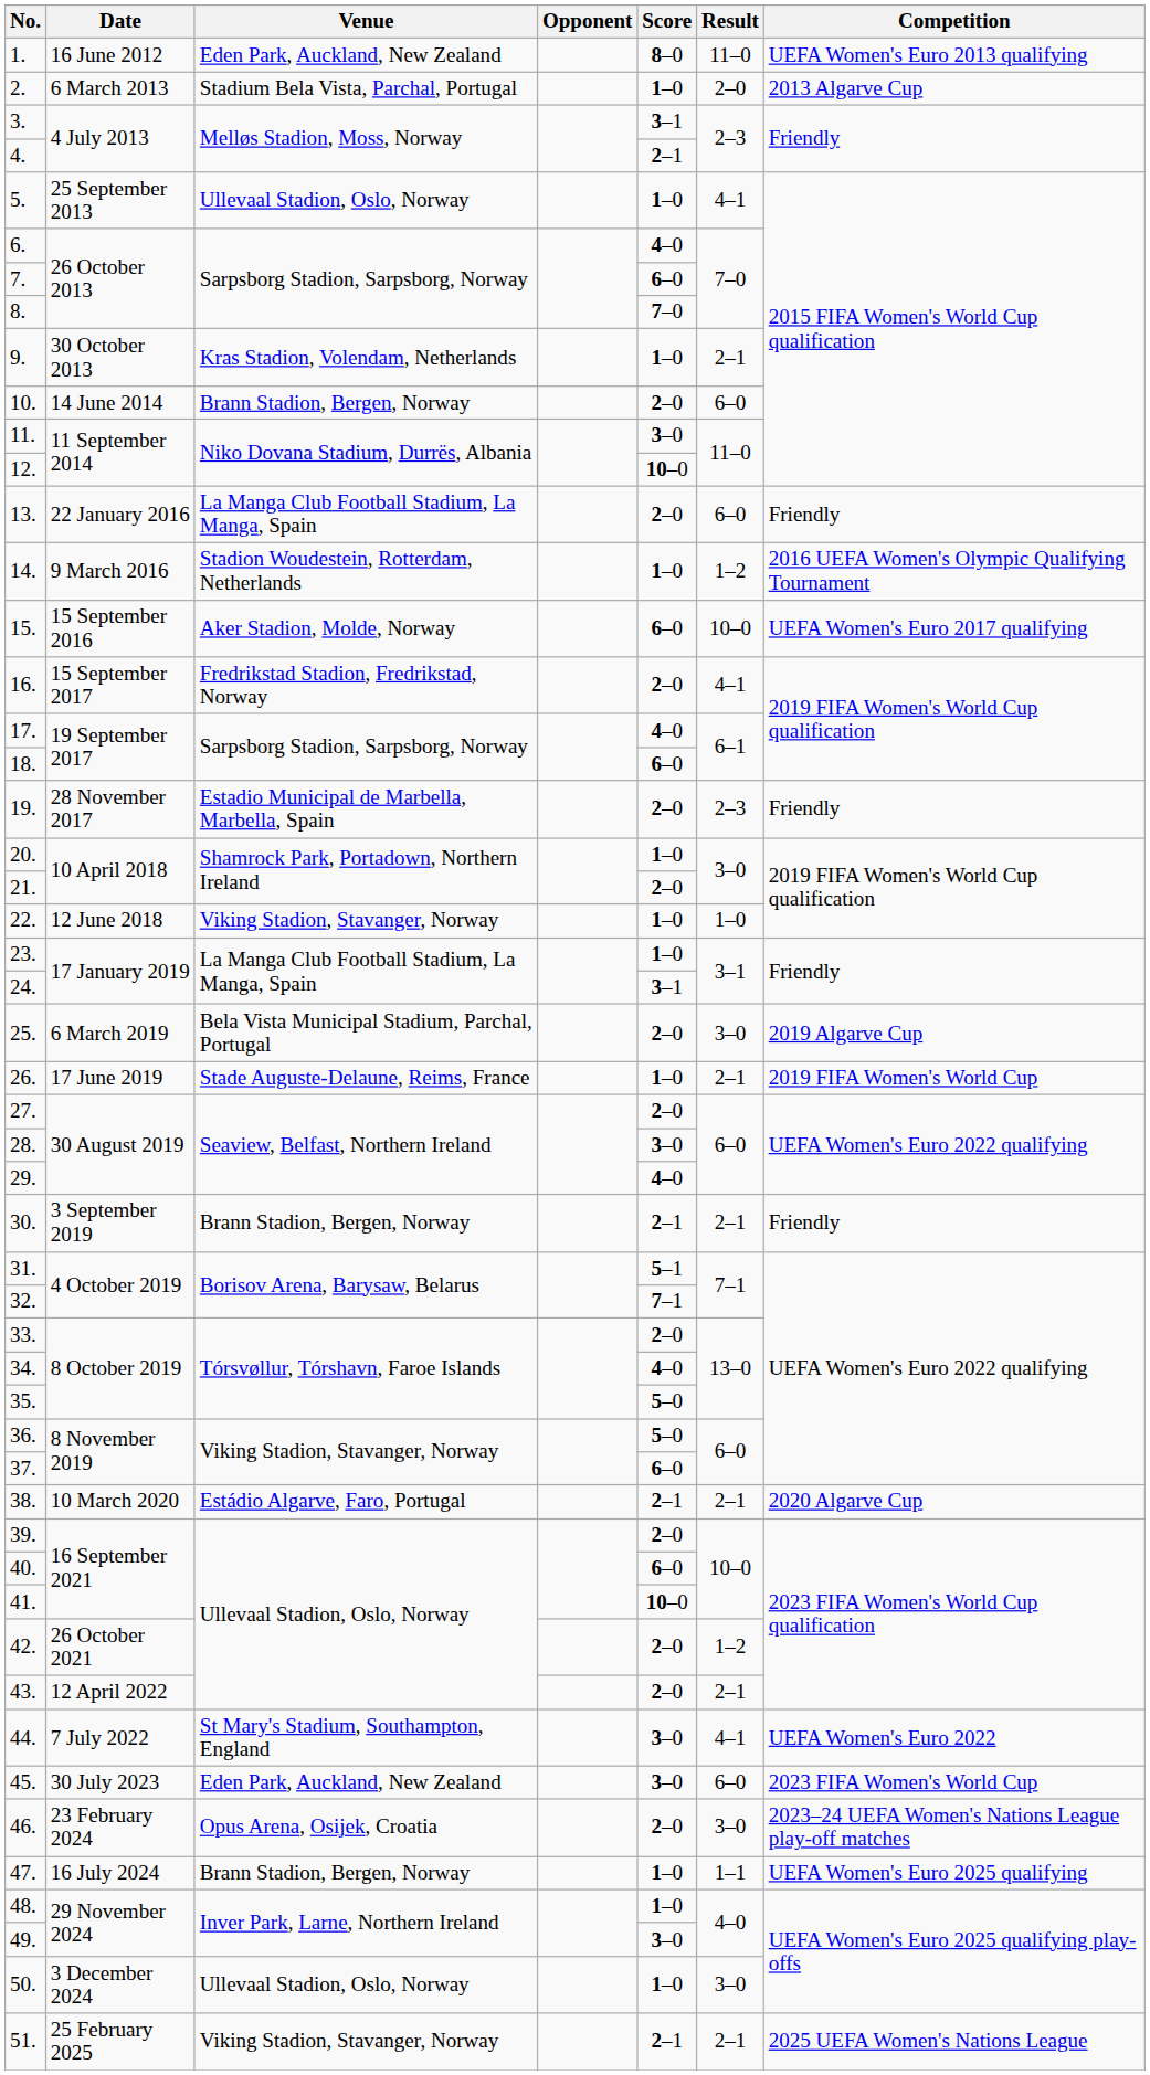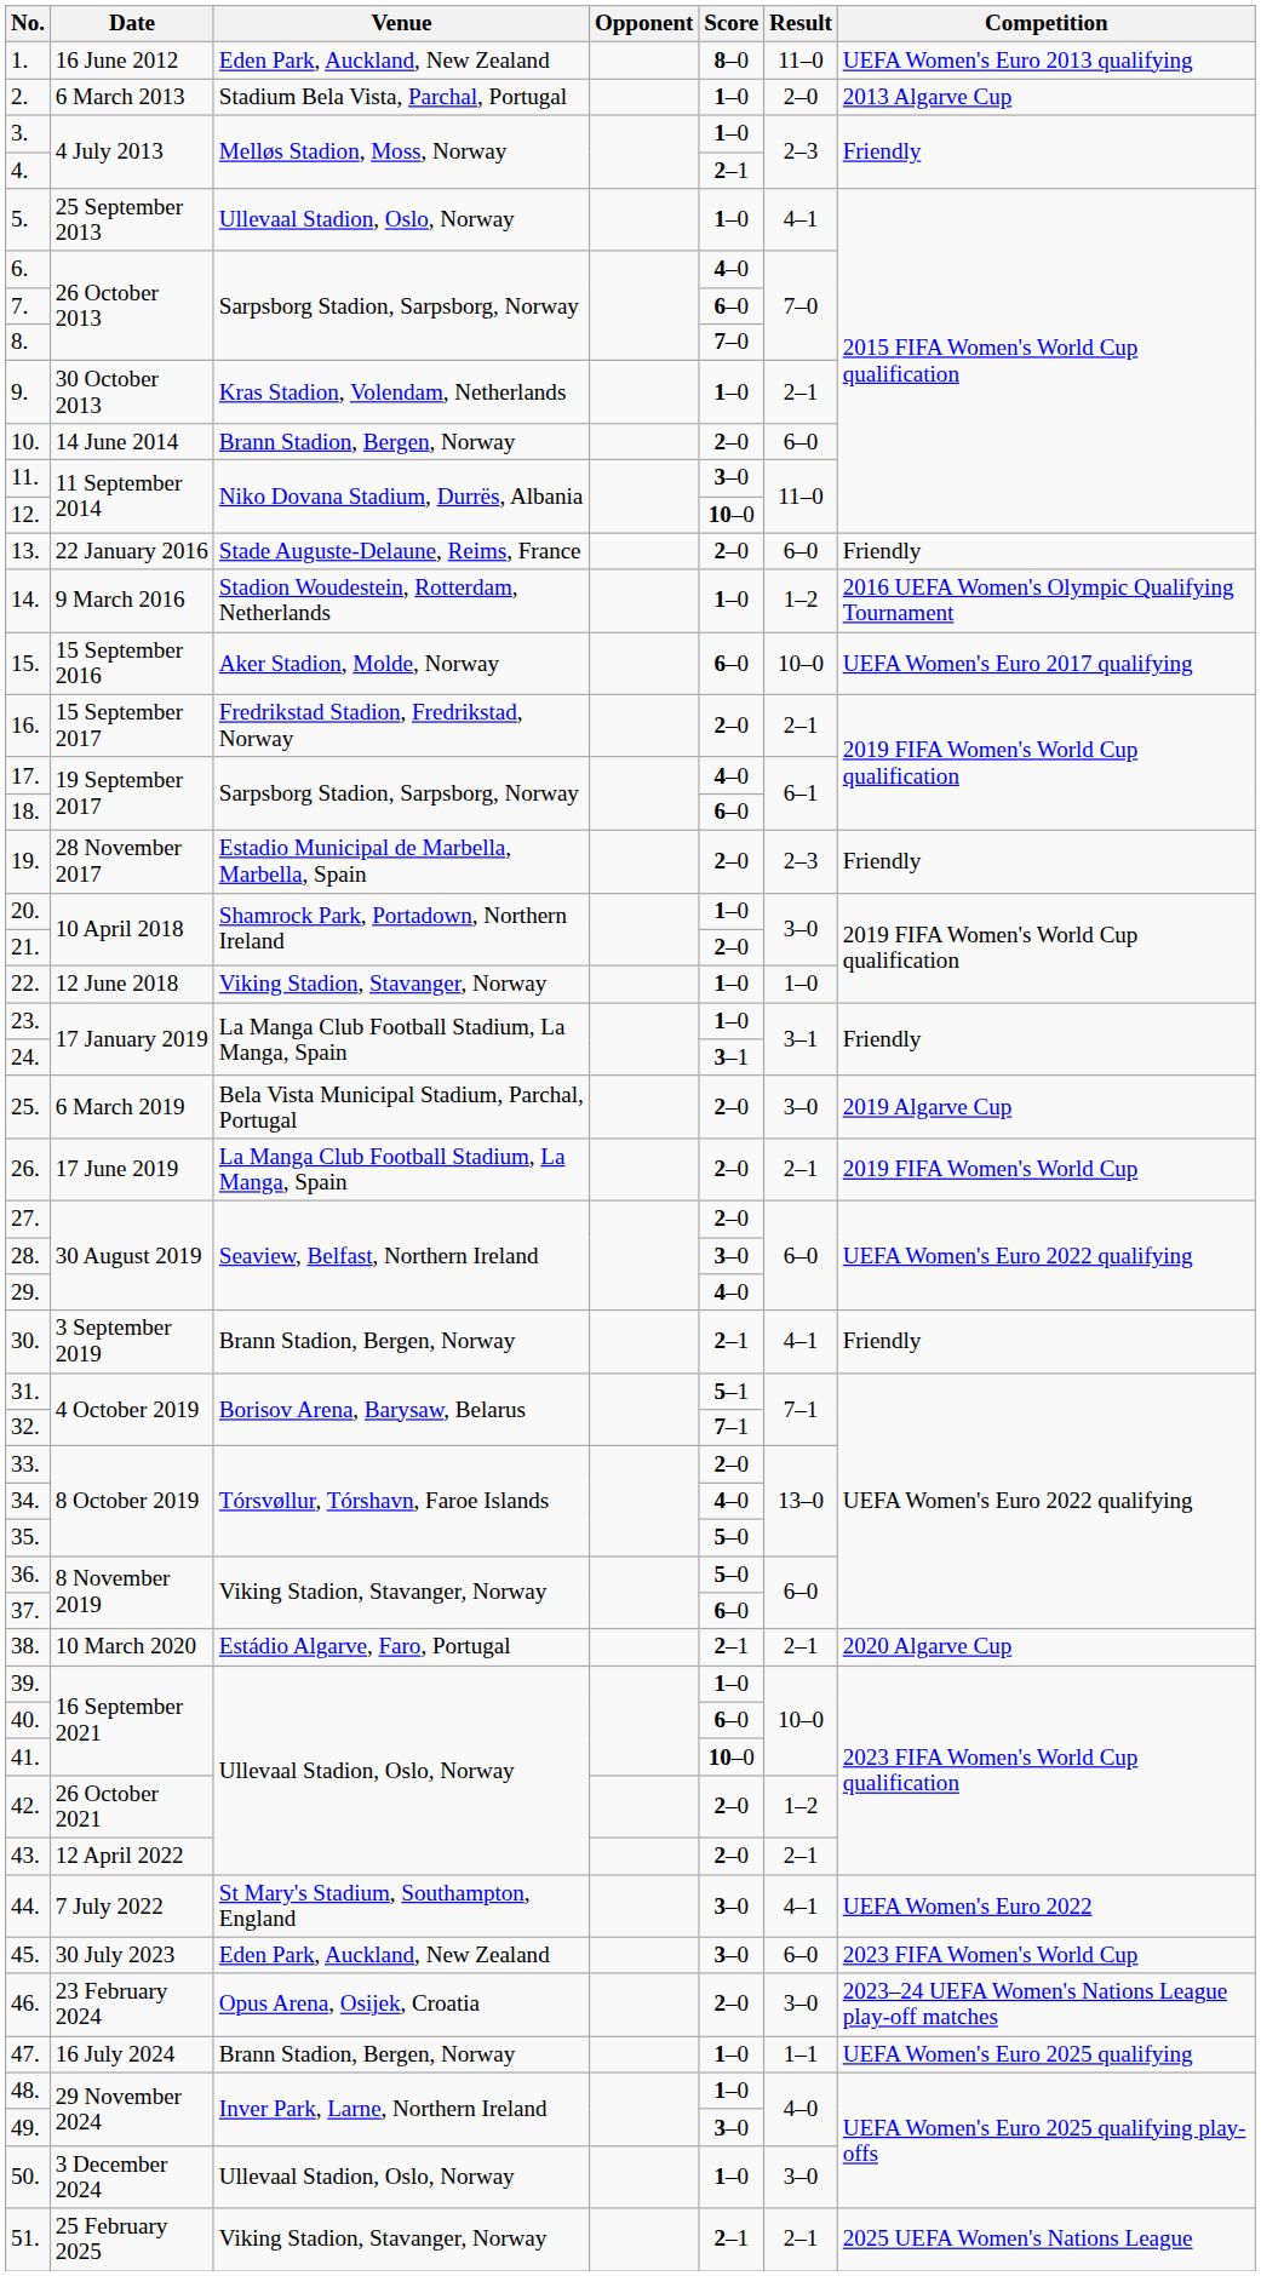 <table class="wikitable">
 <tr>
 <th>No.</th>
 <th>Date</th>
 <th>Venue</th>
 <th>Opponent</th>
 <th>Score</th>
 <th>Result</th>
 <th>Competition</th>
 </tr>
 <tr>
 <td>1.</td>
 <td>16 June 2012</td>
 <td><a href='#'>Eden Park</a>, <a href='#'>Auckland</a>, New Zealand</td>
 <td></td>
 <td align=center><strong>8</strong>–0</td>
 <td align=center>11–0</td>
 <td><a href='#'>UEFA Women's Euro 2013 qualifying</a></td>
 </tr>
 <tr>
 <td>2.</td>
 <td>6 March 2013</td>
 <td>Stadium Bela Vista, <a href='#'>Parchal</a>, Portugal</td>
 <td></td>
 <td align=center><strong>1</strong>–0</td>
 <td align=center>2–0</td>
 <td><a href='#'>2013 Algarve Cup</a></td>
 </tr>
 <tr>
 <td>3.</td>
 <td rowspan=2>4 July 2013</td>
 <td rowspan=2><a href='#'>Melløs Stadion</a>, <a href='#'>Moss</a>, Norway</td>
 <td rowspan=2></td>
-<td align=center><strong>3</strong>–1</td>
+<td align=center><strong>1</strong>–0</td>
 <td rowspan=2 align=center>2–3</td>
 <td rowspan=2><a href='#'>Friendly</a></td>
 </tr>
 <tr>
 <td>4.</td>
 <td align=center><strong>2</strong>–1</td>
 </tr>
 <tr>
 <td>5.</td>
 <td>25 September 2013</td>
 <td><a href='#'>Ullevaal Stadion</a>, <a href='#'>Oslo</a>, Norway</td>
 <td></td>
 <td align=center><strong>1</strong>–0</td>
 <td align=center>4–1</td>
 <td rowspan=8><a href='#'>2015 FIFA Women's World Cup qualification</a></td>
 </tr>
 <tr>
 <td>6.</td>
 <td rowspan=3>26 October 2013</td>
 <td rowspan=3>Sarpsborg Stadion, Sarpsborg, Norway</td>
 <td rowspan=3></td>
 <td align=center><strong>4</strong>–0</td>
 <td rowspan=3 align=center>7–0</td>
 </tr>
 <tr>
 <td>7.</td>
 <td align=center><strong>6</strong>–0</td>
 </tr>
 <tr>
 <td>8.</td>
 <td align=center><strong>7</strong>–0</td>
 </tr>
 <tr>
 <td>9.</td>
 <td>30 October 2013</td>
 <td><a href='#'>Kras Stadion</a>, <a href='#'>Volendam</a>, Netherlands</td>
 <td></td>
 <td align=center><strong>1</strong>–0</td>
 <td align=center>2–1</td>
 </tr>
 <tr>
 <td>10.</td>
 <td>14 June 2014</td>
 <td><a href='#'>Brann Stadion</a>, <a href='#'>Bergen</a>, Norway</td>
 <td></td>
 <td align=center><strong>2</strong>–0</td>
 <td align=center>6–0</td>
 </tr>
 <tr>
 <td>11.</td>
 <td rowspan=2>11 September 2014</td>
 <td rowspan=2><a href='#'>Niko Dovana Stadium</a>, <a href='#'>Durrës</a>, Albania</td>
 <td rowspan=2></td>
 <td align=center><strong>3</strong>–0</td>
 <td rowspan=2 align=center>11–0</td>
 </tr>
 <tr>
 <td>12.</td>
 <td align=center><strong>10</strong>–0</td>
 </tr>
 <tr>
 <td>13.</td>
 <td>22 January 2016</td>
-<td><a href='#'>La Manga Club Football Stadium</a>, <a href='#'>La Manga</a>, Spain</td>
+<td><a href='#'>Stade Auguste-Delaune</a>, <a href='#'>Reims</a>, France</td>
 <td></td>
 <td align=center><strong>2</strong>–0</td>
 <td align=center>6–0</td>
 <td>Friendly</td>
 </tr>
 <tr>
 <td>14.</td>
 <td>9 March 2016</td>
 <td><a href='#'>Stadion Woudestein</a>, <a href='#'>Rotterdam</a>, Netherlands</td>
 <td></td>
 <td align=center><strong>1</strong>–0</td>
 <td align=center>1–2</td>
 <td><a href='#'>2016 UEFA Women's Olympic Qualifying Tournament</a></td>
 </tr>
 <tr>
 <td>15.</td>
 <td>15 September 2016</td>
 <td><a href='#'>Aker Stadion</a>, <a href='#'>Molde</a>, Norway</td>
 <td></td>
 <td align=center><strong>6</strong>–0</td>
 <td align=center>10–0</td>
 <td><a href='#'>UEFA Women's Euro 2017 qualifying</a></td>
 </tr>
 <tr>
 <td>16.</td>
 <td>15 September 2017</td>
 <td><a href='#'>Fredrikstad Stadion</a>, <a href='#'>Fredrikstad</a>, Norway</td>
 <td></td>
 <td align=center><strong>2</strong>–0</td>
-<td align=center>4–1</td>
+<td align=center>2–1</td>
 <td rowspan=3><a href='#'>2019 FIFA Women's World Cup qualification</a></td>
 </tr>
 <tr>
 <td>17.</td>
 <td rowspan=2>19 September 2017</td>
 <td rowspan=2>Sarpsborg Stadion, Sarpsborg, Norway</td>
 <td rowspan=2></td>
 <td align=center><strong>4</strong>–0</td>
 <td rowspan=2 align=center>6–1</td>
 </tr>
 <tr>
 <td>18.</td>
 <td align=center><strong>6</strong>–0</td>
 </tr>
 <tr>
 <td>19.</td>
 <td>28 November 2017</td>
 <td><a href='#'>Estadio Municipal de Marbella</a>, <a href='#'>Marbella</a>, Spain</td>
 <td></td>
 <td align=center><strong>2</strong>–0</td>
 <td align=center>2–3</td>
 <td>Friendly</td>
 </tr>
 <tr>
 <td>20.</td>
 <td rowspan=2>10 April 2018</td>
 <td rowspan=2><a href='#'>Shamrock Park</a>, <a href='#'>Portadown</a>, Northern Ireland</td>
 <td rowspan=2></td>
 <td align=center><strong>1</strong>–0</td>
 <td rowspan=2 align=center>3–0</td>
 <td rowspan=3>2019 FIFA Women's World Cup qualification</td>
 </tr>
 <tr>
 <td>21.</td>
 <td align=center><strong>2</strong>–0</td>
 </tr>
 <tr>
 <td>22.</td>
 <td>12 June 2018</td>
 <td><a href='#'>Viking Stadion</a>, <a href='#'>Stavanger</a>, Norway</td>
 <td></td>
 <td align=center><strong>1</strong>–0</td>
 <td align=center>1–0</td>
 </tr>
 <tr>
 <td>23.</td>
 <td rowspan=2>17 January 2019</td>
 <td rowspan=2>La Manga Club Football Stadium, La Manga, Spain</td>
 <td rowspan=2></td>
 <td align=center><strong>1</strong>–0</td>
 <td rowspan=2 align=center>3–1</td>
 <td rowspan=2>Friendly</td>
 </tr>
 <tr>
 <td>24.</td>
 <td align=center><strong>3</strong>–1</td>
 </tr>
 <tr>
 <td>25.</td>
 <td>6 March 2019</td>
 <td>Bela Vista Municipal Stadium, Parchal, Portugal</td>
 <td></td>
 <td align=center><strong>2</strong>–0</td>
 <td align=center>3–0</td>
 <td><a href='#'>2019 Algarve Cup</a></td>
 </tr>
 <tr>
 <td>26.</td>
 <td>17 June 2019</td>
-<td><a href='#'>Stade Auguste-Delaune</a>, <a href='#'>Reims</a>, France</td>
+<td><a href='#'>La Manga Club Football Stadium</a>, <a href='#'>La Manga</a>, Spain</td>
 <td></td>
-<td align=center><strong>1</strong>–0</td>
+<td align=center><strong>2</strong>–0</td>
 <td align=center>2–1</td>
 <td><a href='#'>2019 FIFA Women's World Cup</a></td>
 </tr>
 <tr>
 <td>27.</td>
 <td rowspan=3>30 August 2019</td>
 <td rowspan=3><a href='#'>Seaview</a>, <a href='#'>Belfast</a>, Northern Ireland</td>
 <td rowspan=3></td>
 <td align=center><strong>2</strong>–0</td>
 <td rowspan=3 align=center>6–0</td>
 <td rowspan=3><a href='#'>UEFA Women's Euro 2022 qualifying</a></td>
 </tr>
 <tr>
 <td>28.</td>
 <td align=center><strong>3</strong>–0</td>
 </tr>
 <tr>
 <td>29.</td>
 <td align=center><strong>4</strong>–0</td>
 </tr>
 <tr>
 <td>30.</td>
 <td>3 September 2019</td>
 <td>Brann Stadion, Bergen, Norway</td>
 <td></td>
 <td align=center><strong>2</strong>–1</td>
-<td align=center>2–1</td>
+<td align=center>4–1</td>
 <td>Friendly</td>
 </tr>
 <tr>
 <td>31.</td>
 <td rowspan=2>4 October 2019</td>
 <td rowspan=2><a href='#'>Borisov Arena</a>, <a href='#'>Barysaw</a>, Belarus</td>
 <td rowspan=2></td>
 <td align=center><strong>5</strong>–1</td>
 <td rowspan=2 align=center>7–1</td>
 <td rowspan=7>UEFA Women's Euro 2022 qualifying</td>
 </tr>
 <tr>
 <td>32.</td>
 <td align=center><strong>7</strong>–1</td>
 </tr>
 <tr>
 <td>33.</td>
 <td rowspan=3>8 October 2019</td>
 <td rowspan=3><a href='#'>Tórsvøllur</a>, <a href='#'>Tórshavn</a>, Faroe Islands</td>
 <td rowspan=3></td>
 <td align=center><strong>2</strong>–0</td>
 <td rowspan=3 align=center>13–0</td>
 </tr>
 <tr>
 <td>34.</td>
 <td align=center><strong>4</strong>–0</td>
 </tr>
 <tr>
 <td>35.</td>
 <td align=center><strong>5</strong>–0</td>
 </tr>
 <tr>
 <td>36.</td>
 <td rowspan=2>8 November 2019</td>
 <td rowspan=2>Viking Stadion, Stavanger, Norway</td>
 <td rowspan=2></td>
 <td align=center><strong>5</strong>–0</td>
 <td rowspan=2 align=center>6–0</td>
 </tr>
 <tr>
 <td>37.</td>
 <td align=center><strong>6</strong>–0</td>
 </tr>
 <tr>
 <td>38.</td>
 <td>10 March 2020</td>
 <td><a href='#'>Estádio Algarve</a>, <a href='#'>Faro</a>, Portugal</td>
 <td></td>
 <td align=center><strong>2</strong>–1</td>
 <td align=center>2–1</td>
 <td><a href='#'>2020 Algarve Cup</a></td>
 </tr>
 <tr>
 <td>39.</td>
 <td rowspan=3>16 September 2021</td>
 <td rowspan=5>Ullevaal Stadion, Oslo, Norway</td>
 <td rowspan=3></td>
-<td align=center><strong>2</strong>–0</td>
+<td align=center><strong>1</strong>–0</td>
 <td rowspan=3 align=center>10–0</td>
 <td rowspan=5><a href='#'>2023 FIFA Women's World Cup qualification</a></td>
 </tr>
 <tr>
 <td>40.</td>
 <td align=center><strong>6</strong>–0</td>
 </tr>
 <tr>
 <td>41.</td>
 <td align=center><strong>10</strong>–0</td>
 </tr>
 <tr>
 <td>42.</td>
 <td>26 October 2021</td>
 <td></td>
 <td align=center><strong>2</strong>–0</td>
 <td align=center>1–2</td>
 </tr>
 <tr>
 <td>43.</td>
 <td>12 April 2022</td>
 <td></td>
 <td align=center><strong>2</strong>–0</td>
 <td align=center>2–1</td>
 </tr>
 <tr>
 <td>44.</td>
 <td>7 July 2022</td>
 <td><a href='#'>St Mary's Stadium</a>, <a href='#'>Southampton</a>, England</td>
 <td></td>
 <td align=center><strong>3</strong>–0</td>
 <td align=center>4–1</td>
 <td><a href='#'>UEFA Women's Euro 2022</a></td>
 </tr>
 <tr>
 <td>45.</td>
 <td>30 July 2023</td>
 <td><a href='#'>Eden Park</a>, <a href='#'>Auckland</a>, New Zealand</td>
 <td></td>
 <td align=center><strong>3</strong>–0</td>
 <td align=center>6–0</td>
 <td><a href='#'>2023 FIFA Women's World Cup</a></td>
 </tr>
 <tr>
 <td>46.</td>
 <td>23 February 2024</td>
 <td><a href='#'>Opus Arena</a>, <a href='#'>Osijek</a>, Croatia</td>
 <td></td>
 <td align=center><strong>2</strong>–0</td>
 <td align=center>3–0</td>
 <td><a href='#'>2023–24 UEFA Women's Nations League play-off matches</a></td>
 </tr>
 <tr>
 <td>47.</td>
 <td>16 July 2024</td>
 <td>Brann Stadion, Bergen, Norway</td>
 <td></td>
 <td align=center><strong>1</strong>–0</td>
 <td align=center>1–1</td>
 <td><a href='#'>UEFA Women's Euro 2025 qualifying</a></td>
 </tr>
 <tr>
 <td>48.</td>
 <td rowspan=2>29 November 2024</td>
 <td rowspan=2><a href='#'>Inver Park</a>, <a href='#'>Larne</a>, Northern Ireland</td>
 <td rowspan=2></td>
 <td align=center><strong>1</strong>–0</td>
 <td rowspan=2 align=center>4–0</td>
 <td rowspan=3><a href='#'>UEFA Women's Euro 2025 qualifying play-offs</a></td>
 </tr>
 <tr>
 <td>49.</td>
 <td align=center><strong>3</strong>–0</td>
 </tr>
 <tr>
 <td>50.</td>
 <td>3 December 2024</td>
 <td>Ullevaal Stadion, Oslo, Norway</td>
 <td></td>
 <td align=center><strong>1</strong>–0</td>
 <td align=center>3–0</td>
 </tr>
 <tr>
 <td>51.</td>
 <td>25 February 2025</td>
 <td>Viking Stadion, Stavanger, Norway</td>
 <td></td>
 <td align=center><strong>2</strong>–1</td>
 <td align=center>2–1</td>
 <td><a href='#'>2025 UEFA Women's Nations League</a></td>
 </tr>
 <tr>
 </tr>
 </table>
